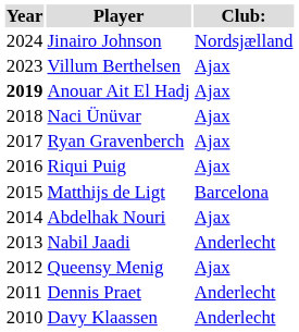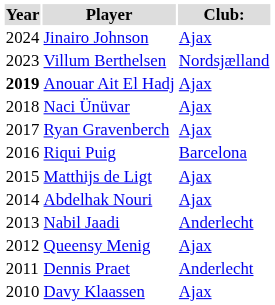 <table class="toccolours" style="margin: 0 2em 0 2em;">
 <tr>
 <th bgcolor=DDDDDD><strong>Year</strong></th>
 <th bgcolor=DDDDDD><strong>Player</strong></th>
 <th bgcolor=DDDDDD><strong>Club:</strong></th>
 </tr>
 <tr>
 <td>2024</td>
 <td> <a href='#'>Jinairo Johnson</a></td>
-<td> <a href='#'>Nordsjælland</a></td>
+<td> <a href='#'>Ajax</a></td>
 </tr>
 <tr>
 <td>2023</td>
 <td> <a href='#'>Villum Berthelsen</a></td>
-<td> <a href='#'>Ajax</a></td>
+<td> <a href='#'>Nordsjælland</a></td>
 </tr>
 <tr>
 <td><strong>2019</strong></td>
 <td> <a href='#'>Anouar Ait El Hadj</a></td>
 <td> <a href='#'>Ajax</a></td>
 </tr>
 <tr>
 <td>2018</td>
 <td> <a href='#'>Naci Ünüvar</a></td>
 <td> <a href='#'>Ajax</a></td>
 </tr>
 <tr>
 <td>2017</td>
 <td> <a href='#'>Ryan Gravenberch</a></td>
 <td> <a href='#'>Ajax</a></td>
 </tr>
 <tr>
 <td>2016</td>
 <td> <a href='#'>Riqui Puig</a></td>
-<td> <a href='#'>Ajax</a></td>
+<td> <a href='#'>Barcelona</a></td>
 </tr>
 <tr>
 <td>2015</td>
 <td> <a href='#'>Matthijs de Ligt</a></td>
-<td> <a href='#'>Barcelona</a></td>
+<td> <a href='#'>Ajax</a></td>
 </tr>
 <tr>
 <td>2014</td>
 <td> <a href='#'>Abdelhak Nouri</a></td>
 <td> <a href='#'>Ajax</a></td>
 </tr>
 <tr>
 <td>2013</td>
 <td> <a href='#'>Nabil Jaadi</a></td>
 <td> <a href='#'>Anderlecht</a></td>
 </tr>
 <tr>
 <td>2012</td>
 <td> <a href='#'>Queensy Menig</a></td>
 <td> <a href='#'>Ajax</a></td>
 </tr>
 <tr>
 <td>2011</td>
 <td> <a href='#'>Dennis Praet</a></td>
 <td> <a href='#'>Anderlecht</a></td>
 </tr>
 <tr>
 <td>2010</td>
 <td> <a href='#'>Davy Klaassen</a></td>
-<td> <a href='#'>Anderlecht</a></td>
+<td> <a href='#'>Ajax</a></td>
 </tr>
 </table>
